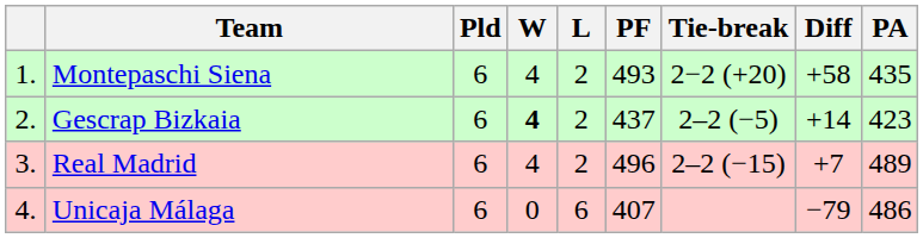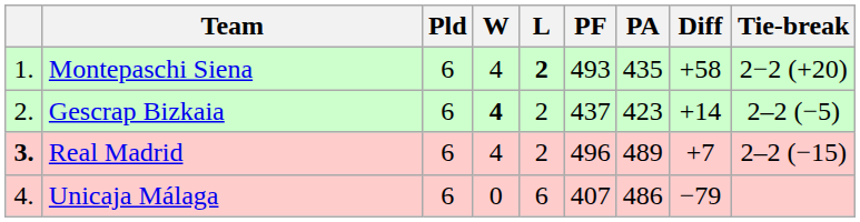 <table class="wikitable" style="text-align:center">
 <tr>
 <th width=15></th>
 <th width=220>Team</th>
 <th width=20>Pld</th>
 <th width=20>W</th>
 <th width=20>L</th>
 <th width=20>PF</th>
+<th width=20>PA</th>
+<th width=30>Diff</th>
 <th>Tie-break</th>
-<th width=30>Diff</th>
-<th width=20>PA</th>
 </tr>
 <tr style="background: #ccffcc;">
 <td>1.</td>
 <td align=left> <a href='#'>Montepaschi Siena</a></td>
 <td>6</td>
 <td>4</td>
-<td>2</td>
+<td><strong>2</strong></td>
 <td>493</td>
+<td>435</td>
+<td>+58</td>
 <td>2−2 (+20)</td>
-<td>+58</td>
-<td>435</td>
 </tr>
 <tr style="background: #ccffcc;">
 <td>2.</td>
 <td align=left> <a href='#'>Gescrap Bizkaia</a></td>
 <td>6</td>
 <td><strong>4</strong></td>
 <td>2</td>
 <td>437</td>
+<td>423</td>
+<td>+14</td>
 <td>2–2 (−5)</td>
-<td>+14</td>
-<td>423</td>
 </tr>
 <tr style="background:#ffcccc;">
-<td>3.</td>
+<td><strong>3.</strong></td>
 <td align=left> <a href='#'>Real Madrid</a></td>
 <td>6</td>
 <td>4</td>
 <td>2</td>
 <td>496</td>
+<td>489</td>
+<td>+7</td>
 <td>2–2 (−15)</td>
-<td>+7</td>
-<td>489</td>
 </tr>
 <tr style="background:#ffcccc;">
 <td>4.</td>
 <td align=left> <a href='#'>Unicaja Málaga</a></td>
 <td>6</td>
 <td>0</td>
 <td>6</td>
 <td>407</td>
+<td>486</td>
+<td>−79</td>
 <td></td>
-<td>−79</td>
-<td>486</td>
 </tr>
 </table>
